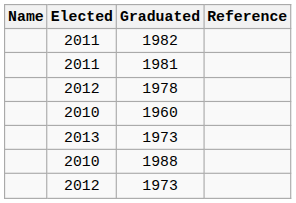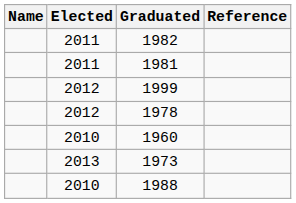 <table class="wikitable sortable">
 <tr>
 <th width="*">Name</th>
 <th width="*">Elected</th>
 <th width="*">Graduated</th>
 <th width="*">Reference</th>
 </tr>
 <tr valign="top">
 <td></td>
 <td align="center">2011</td>
 <td align="center">1982</td>
 <td align="center"></td>
 </tr>
 <tr valign="top">
 <td></td>
 <td align="center">2011</td>
 <td align="center">1981</td>
+<td align="center"></td>
+</tr>
+<tr valign="top">
+<td></td>
+<td align="center">2012</td>
+<td align="center">1999</td>
 <td align="center"></td>
 </tr>
 <tr valign="top">
 <td></td>
 <td align="center">2012</td>
 <td align="center">1978</td>
 <td align="center"></td>
 </tr>
 <tr valign="top">
 <td></td>
 <td align="center">2010</td>
 <td align="center">1960</td>
 <td align="center"></td>
 </tr>
 <tr valign="top">
 <td></td>
 <td align="center">2013</td>
 <td align="center">1973</td>
 <td align="center"></td>
 </tr>
 <tr valign="top">
 <td></td>
 <td align="center">2010</td>
 <td align="center">1988</td>
 <td align="center"></td>
 </tr>
-<tr valign="top">
-<td></td>
-<td align="center">2012</td>
-<td align="center">1973</td>
-<td align="center"></td>
-</tr>
 </table>
